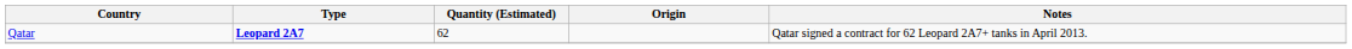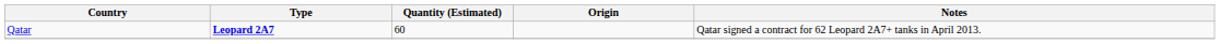 <table class="wikitable" Width="90%">
 <tr>
 <th width="17%">Country</th>
 <th width="15%">Type</th>
 <th width="10%">Quantity (Estimated)</th>
 <th width="15%">Origin</th>
 <th>Notes</th>
 </tr>
 <tr>
 <td rowspan="1" valign="top"><a href='#'>Qatar</a></td>
 <td><strong><a href='#'>Leopard 2A7</a></strong></td>
-<td>62</td>
+<td>60</td>
 <td></td>
 <td>Qatar signed a contract for 62 Leopard 2A7+ tanks in April 2013.</td>
 </tr>
 <tr>
 </tr>
 </table>
